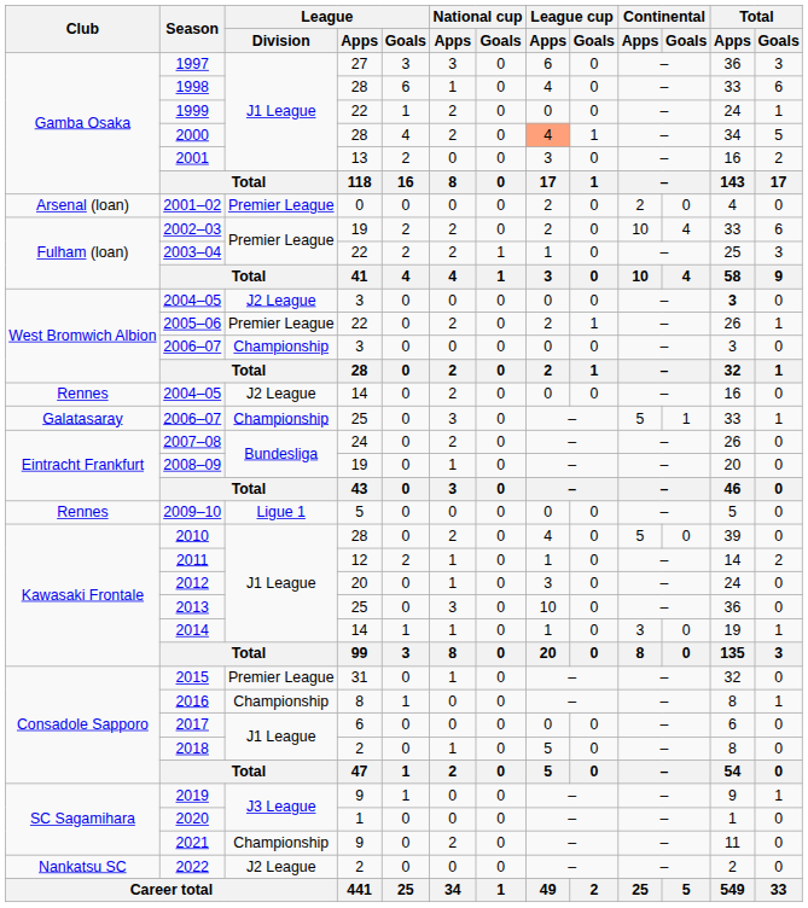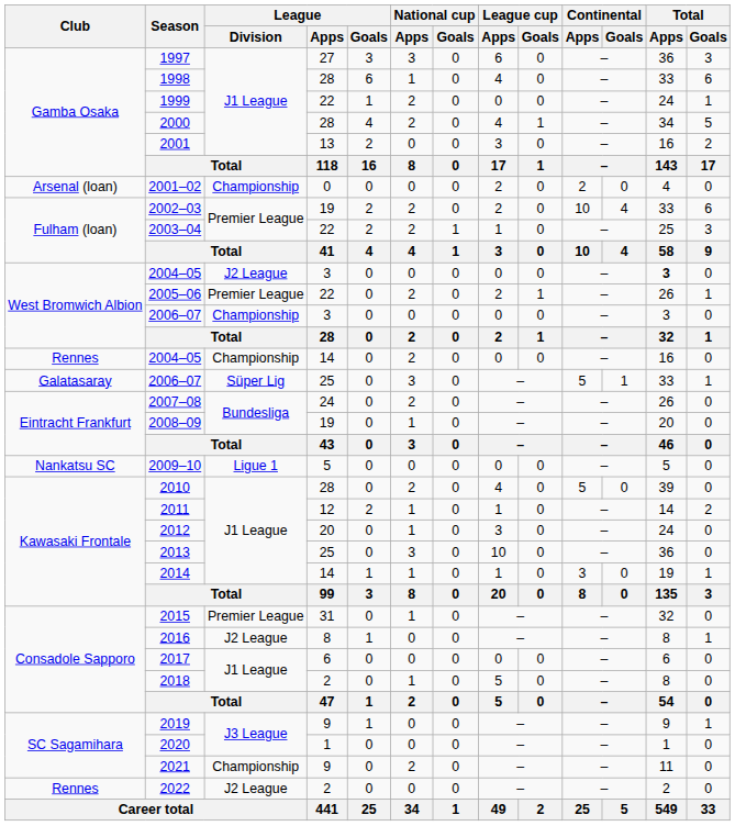 <table class="wikitable" style="text-align:center">
 <tr>
 <th rowspan="2">Club</th>
 <th rowspan="2">Season</th>
 <th colspan="3">League</th>
 <th colspan="2">National cup</th>
 <th colspan="2">League cup</th>
 <th colspan="2">Continental</th>
 <th colspan="2">Total</th>
 </tr>
 <tr>
 <th>Division</th>
 <th>Apps</th>
 <th>Goals</th>
 <th>Apps</th>
 <th>Goals</th>
 <th>Apps</th>
 <th>Goals</th>
 <th>Apps</th>
 <th>Goals</th>
 <th>Apps</th>
 <th>Goals</th>
 </tr>
 <tr>
 <td rowspan="6"><a href='#'>Gamba Osaka</a></td>
 <td><a href='#'>1997</a></td>
 <td rowspan="5"><a href='#'>J1 League</a></td>
 <td>27</td>
 <td>3</td>
 <td>3</td>
 <td>0</td>
 <td>6</td>
 <td>0</td>
 <td colspan="2">–</td>
 <td>36</td>
 <td>3</td>
 </tr>
 <tr>
 <td><a href='#'>1998</a></td>
 <td>28</td>
 <td>6</td>
 <td>1</td>
 <td>0</td>
 <td>4</td>
 <td>0</td>
 <td colspan="2">–</td>
 <td>33</td>
 <td>6</td>
 </tr>
 <tr>
 <td><a href='#'>1999</a></td>
 <td>22</td>
 <td>1</td>
 <td>2</td>
 <td>0</td>
 <td>0</td>
 <td>0</td>
 <td colspan="2">–</td>
 <td>24</td>
 <td>1</td>
 </tr>
 <tr>
 <td><a href='#'>2000</a></td>
 <td>28</td>
 <td>4</td>
 <td>2</td>
 <td>0</td>
-<td style="background: lightsalmon;">4</td>
+<td>4</td>
 <td>1</td>
 <td colspan="2">–</td>
 <td>34</td>
 <td>5</td>
 </tr>
 <tr>
 <td><a href='#'>2001</a></td>
 <td>13</td>
 <td>2</td>
 <td>0</td>
 <td>0</td>
 <td>3</td>
 <td>0</td>
 <td colspan="2">–</td>
 <td>16</td>
 <td>2</td>
 </tr>
 <tr>
 <th colspan="2">Total</th>
 <th>118</th>
 <th>16</th>
 <th>8</th>
 <th>0</th>
 <th>17</th>
 <th>1</th>
 <th colspan="2">–</th>
 <th>143</th>
 <th>17</th>
 </tr>
 <tr>
 <td><a href='#'>Arsenal</a> (loan)</td>
 <td><a href='#'>2001–02</a></td>
-<td><a href='#'>Premier League</a></td>
+<td><a href='#'>Championship</a></td>
 <td>0</td>
 <td>0</td>
 <td>0</td>
 <td>0</td>
 <td>2</td>
 <td>0</td>
 <td>2</td>
 <td>0</td>
 <td>4</td>
 <td>0</td>
 </tr>
 <tr>
 <td rowspan="3"><a href='#'>Fulham</a> (loan)</td>
 <td><a href='#'>2002–03</a></td>
 <td rowspan="2">Premier League</td>
 <td>19</td>
 <td>2</td>
 <td>2</td>
 <td>0</td>
 <td>2</td>
 <td>0</td>
 <td>10</td>
 <td>4</td>
 <td>33</td>
 <td>6</td>
 </tr>
 <tr>
 <td><a href='#'>2003–04</a></td>
 <td>22</td>
 <td>2</td>
 <td>2</td>
 <td>1</td>
 <td>1</td>
 <td>0</td>
 <td colspan="2">–</td>
 <td>25</td>
 <td>3</td>
 </tr>
 <tr>
 <th colspan="2">Total</th>
 <th>41</th>
 <th>4</th>
 <th>4</th>
 <th>1</th>
 <th>3</th>
 <th>0</th>
 <th>10</th>
 <th>4</th>
 <th>58</th>
 <th>9</th>
 </tr>
 <tr>
 <td rowspan="4"><a href='#'>West Bromwich Albion</a></td>
 <td><a href='#'>2004–05</a></td>
 <td><a href='#'>J2 League</a></td>
 <td>3</td>
 <td>0</td>
 <td>0</td>
 <td>0</td>
 <td>0</td>
 <td>0</td>
 <td colspan="2">–</td>
 <td><strong>3</strong></td>
 <td>0</td>
 </tr>
 <tr>
 <td><a href='#'>2005–06</a></td>
 <td>Premier League</td>
 <td>22</td>
 <td>0</td>
 <td>2</td>
 <td>0</td>
 <td>2</td>
 <td>1</td>
 <td colspan="2">–</td>
 <td>26</td>
 <td>1</td>
 </tr>
 <tr>
 <td><a href='#'>2006–07</a></td>
 <td><a href='#'>Championship</a></td>
 <td>3</td>
 <td>0</td>
 <td>0</td>
 <td>0</td>
 <td>0</td>
 <td>0</td>
 <td colspan="2">–</td>
 <td>3</td>
 <td>0</td>
 </tr>
 <tr>
 <th colspan="2">Total</th>
 <th>28</th>
 <th>0</th>
 <th>2</th>
 <th>0</th>
 <th>2</th>
 <th>1</th>
 <th colspan="2">–</th>
 <th>32</th>
 <th>1</th>
 </tr>
 <tr>
 <td><a href='#'>Rennes</a></td>
 <td><a href='#'>2004–05</a></td>
-<td>J2 League</td>
+<td>Championship</td>
 <td>14</td>
 <td>0</td>
 <td>2</td>
 <td>0</td>
 <td>0</td>
 <td>0</td>
 <td colspan="2">–</td>
 <td>16</td>
 <td>0</td>
 </tr>
 <tr>
 <td><a href='#'>Galatasaray</a></td>
 <td><a href='#'>2006–07</a></td>
-<td><a href='#'>Championship</a></td>
+<td><a href='#'>Süper Lig</a></td>
 <td>25</td>
 <td>0</td>
 <td>3</td>
 <td>0</td>
 <td colspan="2">–</td>
 <td>5</td>
 <td>1</td>
 <td>33</td>
 <td>1</td>
 </tr>
 <tr>
 <td rowspan="3"><a href='#'>Eintracht Frankfurt</a></td>
 <td><a href='#'>2007–08</a></td>
 <td rowspan="2"><a href='#'>Bundesliga</a></td>
 <td>24</td>
 <td>0</td>
 <td>2</td>
 <td>0</td>
 <td colspan="2">–</td>
 <td colspan="2">–</td>
 <td>26</td>
 <td>0</td>
 </tr>
 <tr>
 <td><a href='#'>2008–09</a></td>
 <td>19</td>
 <td>0</td>
 <td>1</td>
 <td>0</td>
 <td colspan="2">–</td>
 <td colspan="2">–</td>
 <td>20</td>
 <td>0</td>
 </tr>
 <tr>
 <th colspan="2">Total</th>
 <th>43</th>
 <th>0</th>
 <th>3</th>
 <th>0</th>
 <th colspan="2">–</th>
 <th colspan="2">–</th>
 <th>46</th>
 <th>0</th>
 </tr>
 <tr>
-<td><a href='#'>Rennes</a></td>
+<td><a href='#'>Nankatsu SC</a></td>
 <td><a href='#'>2009–10</a></td>
 <td><a href='#'>Ligue 1</a></td>
 <td>5</td>
 <td>0</td>
 <td>0</td>
 <td>0</td>
 <td>0</td>
 <td>0</td>
 <td colspan="2">–</td>
 <td>5</td>
 <td>0</td>
 </tr>
 <tr>
 <td rowspan="6"><a href='#'>Kawasaki Frontale</a></td>
 <td><a href='#'>2010</a></td>
 <td rowspan="5">J1 League</td>
 <td>28</td>
 <td>0</td>
 <td>2</td>
 <td>0</td>
 <td>4</td>
 <td>0</td>
 <td>5</td>
 <td>0</td>
 <td>39</td>
 <td>0</td>
 </tr>
 <tr>
 <td><a href='#'>2011</a></td>
 <td>12</td>
 <td>2</td>
 <td>1</td>
 <td>0</td>
 <td>1</td>
 <td>0</td>
 <td colspan="2">–</td>
 <td>14</td>
 <td>2</td>
 </tr>
 <tr>
 <td><a href='#'>2012</a></td>
 <td>20</td>
 <td>0</td>
 <td>1</td>
 <td>0</td>
 <td>3</td>
 <td>0</td>
 <td colspan="2">–</td>
 <td>24</td>
 <td>0</td>
 </tr>
 <tr>
 <td><a href='#'>2013</a></td>
 <td>25</td>
 <td>0</td>
 <td>3</td>
 <td>0</td>
 <td>10</td>
 <td>0</td>
 <td colspan="2">–</td>
 <td>36</td>
 <td>0</td>
 </tr>
 <tr>
 <td><a href='#'>2014</a></td>
 <td>14</td>
 <td>1</td>
 <td>1</td>
 <td>0</td>
 <td>1</td>
 <td>0</td>
 <td>3</td>
 <td>0</td>
 <td>19</td>
 <td>1</td>
 </tr>
 <tr>
 <th colspan="2">Total</th>
 <th>99</th>
 <th>3</th>
 <th>8</th>
 <th>0</th>
 <th>20</th>
 <th>0</th>
 <th>8</th>
 <th>0</th>
 <th>135</th>
 <th>3</th>
 </tr>
 <tr>
 <td rowspan="5"><a href='#'>Consadole Sapporo</a></td>
 <td><a href='#'>2015</a></td>
 <td>Premier League</td>
 <td>31</td>
 <td>0</td>
 <td>1</td>
 <td>0</td>
 <td colspan="2">–</td>
 <td colspan="2">–</td>
 <td>32</td>
 <td>0</td>
 </tr>
 <tr>
 <td><a href='#'>2016</a></td>
-<td>Championship</td>
+<td>J2 League</td>
 <td>8</td>
 <td>1</td>
 <td>0</td>
 <td>0</td>
 <td colspan="2">–</td>
 <td colspan="2">–</td>
 <td>8</td>
 <td>1</td>
 </tr>
 <tr>
 <td><a href='#'>2017</a></td>
 <td rowspan="2">J1 League</td>
 <td>6</td>
 <td>0</td>
 <td>0</td>
 <td>0</td>
 <td>0</td>
 <td>0</td>
 <td colspan="2">–</td>
 <td>6</td>
 <td>0</td>
 </tr>
 <tr>
 <td><a href='#'>2018</a></td>
 <td>2</td>
 <td>0</td>
 <td>1</td>
 <td>0</td>
 <td>5</td>
 <td>0</td>
 <td colspan="2">–</td>
 <td>8</td>
 <td>0</td>
 </tr>
 <tr>
 <th colspan="2">Total</th>
 <th>47</th>
 <th>1</th>
 <th>2</th>
 <th>0</th>
 <th>5</th>
 <th>0</th>
 <th colspan="2">–</th>
 <th>54</th>
 <th>0</th>
 </tr>
 <tr>
 <td rowspan="3"><a href='#'>SC Sagamihara</a></td>
 <td><a href='#'>2019</a></td>
 <td rowspan="2"><a href='#'>J3 League</a></td>
 <td>9</td>
 <td>1</td>
 <td>0</td>
 <td>0</td>
 <td colspan="2">–</td>
 <td colspan="2">–</td>
 <td>9</td>
 <td>1</td>
 </tr>
 <tr>
 <td><a href='#'>2020</a></td>
 <td>1</td>
 <td>0</td>
 <td>0</td>
 <td>0</td>
 <td colspan="2">–</td>
 <td colspan="2">–</td>
 <td>1</td>
 <td>0</td>
 </tr>
 <tr>
 <td><a href='#'>2021</a></td>
 <td>Championship</td>
 <td>9</td>
 <td>0</td>
 <td>2</td>
 <td>0</td>
 <td colspan="2">–</td>
 <td colspan="2">–</td>
 <td>11</td>
 <td>0</td>
 </tr>
 <tr>
-<td><a href='#'>Nankatsu SC</a></td>
+<td><a href='#'>Rennes</a></td>
 <td><a href='#'>2022</a></td>
 <td>J2 League</td>
 <td>2</td>
 <td>0</td>
 <td>0</td>
 <td>0</td>
 <td colspan="2">–</td>
 <td colspan="2">–</td>
 <td>2</td>
 <td>0</td>
 </tr>
 <tr>
 <th colspan="3">Career total</th>
 <th>441</th>
 <th>25</th>
 <th>34</th>
 <th>1</th>
 <th>49</th>
 <th>2</th>
 <th>25</th>
 <th>5</th>
 <th>549</th>
 <th>33</th>
 </tr>
 </table>
